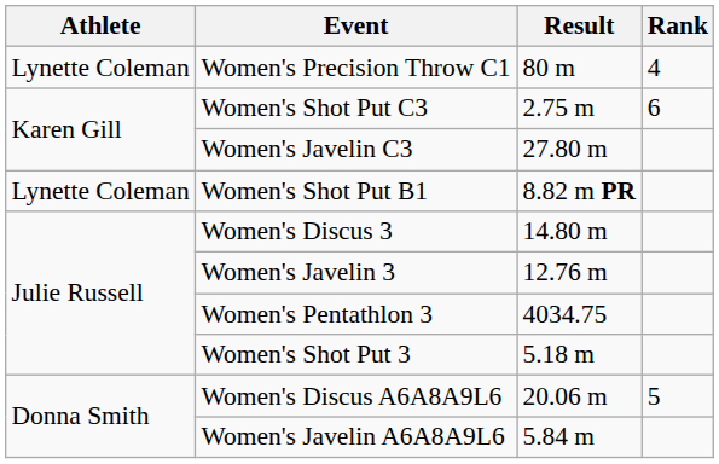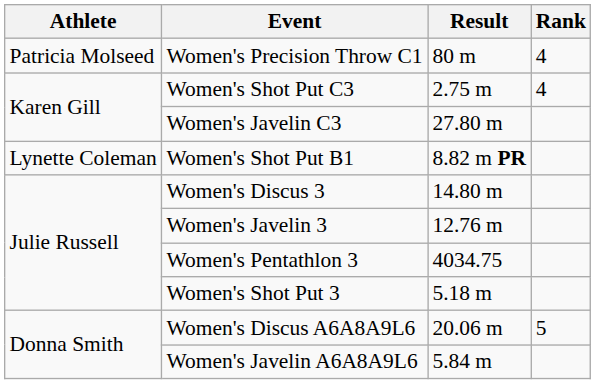 <table class="wikitable">
 <tr>
 <th>Athlete</th>
 <th>Event</th>
 <th>Result</th>
 <th>Rank</th>
 </tr>
 <tr>
-<td>Lynette Coleman</td>
+<td>Patricia Molseed</td>
 <td>Women's Precision Throw C1</td>
 <td>80 m</td>
 <td>4</td>
 </tr>
 <tr>
 <td rowspan="2">Karen Gill</td>
 <td>Women's Shot Put C3</td>
 <td>2.75 m</td>
-<td>6</td>
+<td>4</td>
 </tr>
 <tr>
 <td>Women's Javelin C3</td>
 <td>27.80 m</td>
 <td></td>
 </tr>
 <tr>
 <td>Lynette Coleman</td>
 <td>Women's Shot Put B1</td>
 <td>8.82 m <strong>PR</strong></td>
 <td></td>
 </tr>
 <tr>
 <td rowspan="4">Julie Russell</td>
 <td>Women's Discus 3</td>
 <td>14.80 m</td>
 <td></td>
 </tr>
 <tr>
 <td>Women's Javelin 3</td>
 <td>12.76 m</td>
 <td></td>
 </tr>
 <tr>
 <td>Women's Pentathlon 3</td>
 <td>4034.75</td>
 <td></td>
 </tr>
 <tr>
 <td>Women's Shot Put 3</td>
 <td>5.18 m</td>
 <td></td>
 </tr>
 <tr>
 <td rowspan="2">Donna Smith</td>
 <td>Women's Discus A6A8A9L6</td>
 <td>20.06 m</td>
 <td>5</td>
 </tr>
 <tr>
 <td>Women's Javelin A6A8A9L6</td>
 <td>5.84 m</td>
 <td></td>
 </tr>
 </table>
